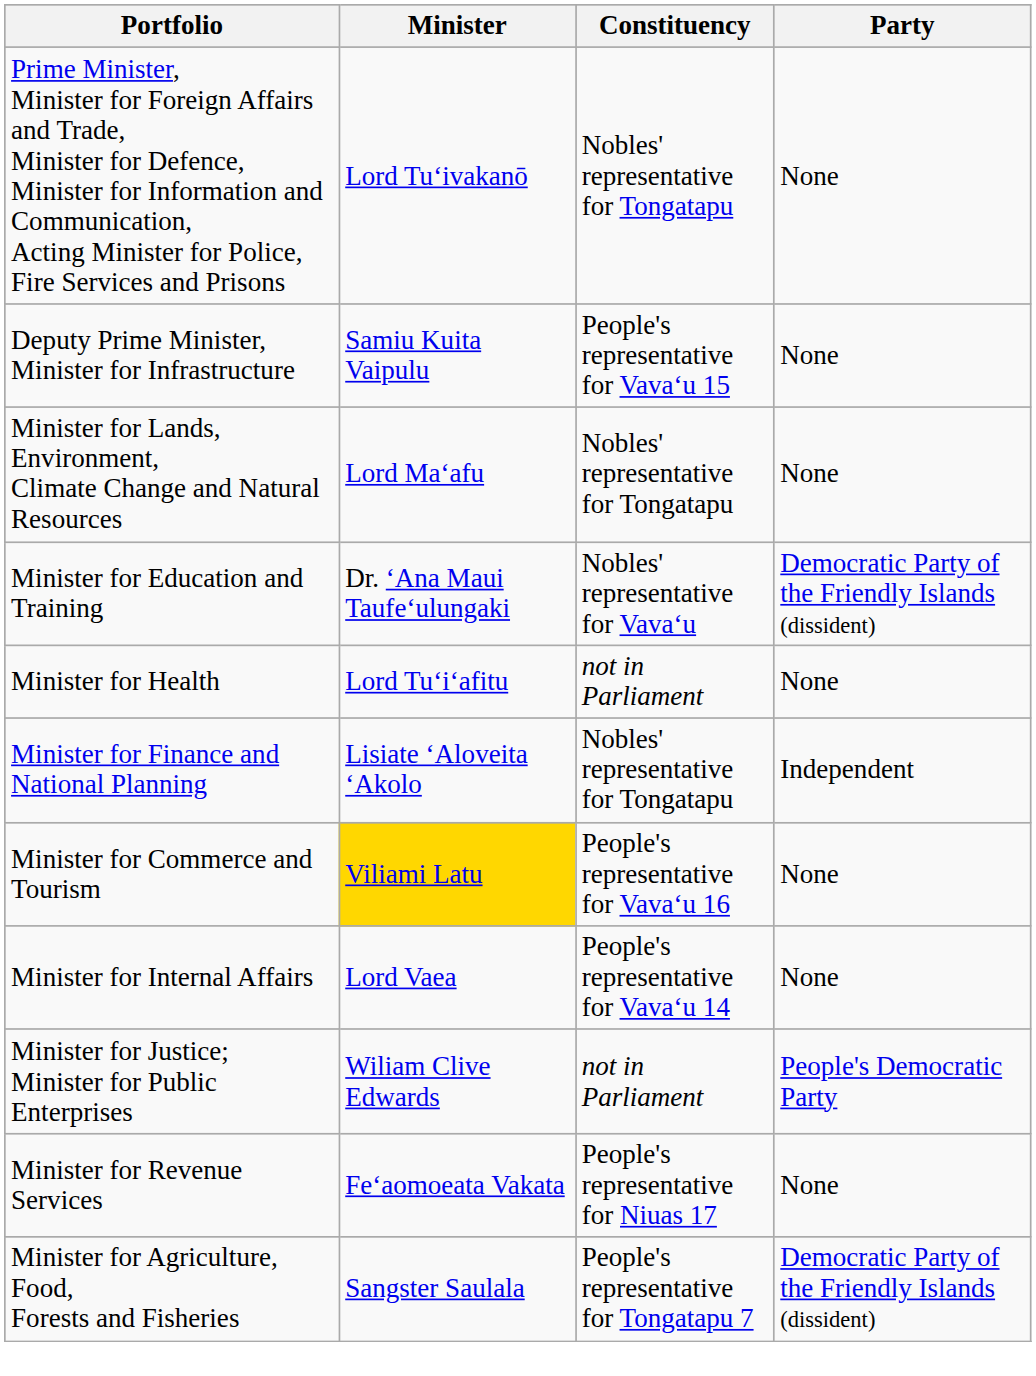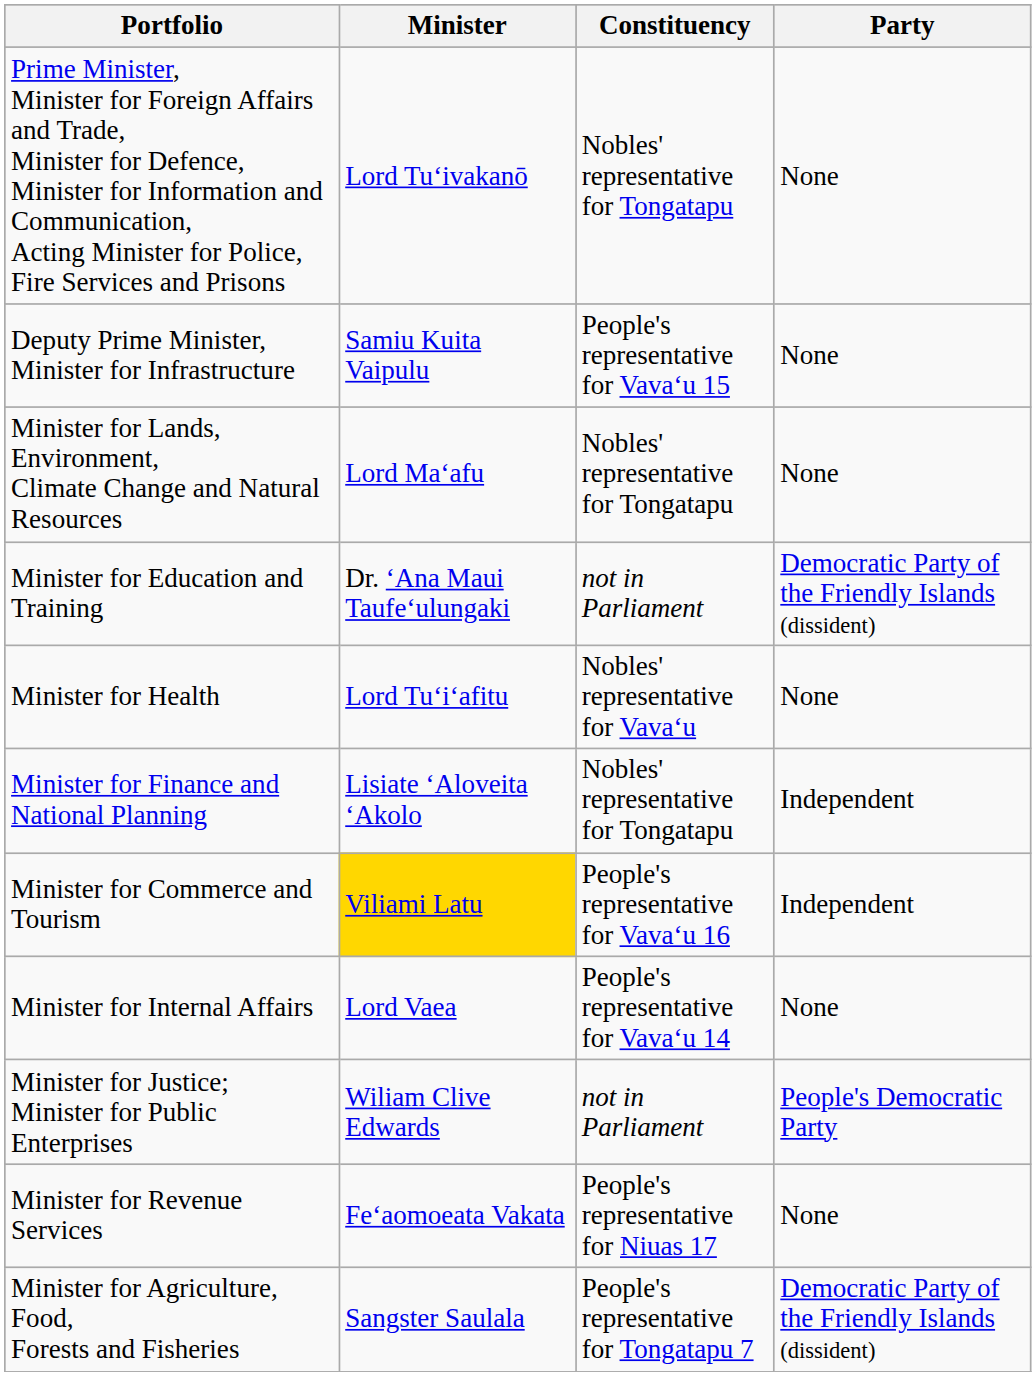 <table class="wikitable">
 <tr>
 <th>Portfolio</th>
 <th>Minister</th>
 <th>Constituency</th>
 <th>Party</th>
 </tr>
 <tr>
 <td><a href='#'>Prime Minister</a>,<br> Minister for Foreign Affairs and Trade,<br> Minister for Defence,<br> Minister for Information and Communication,<br>Acting Minister for Police, Fire Services and Prisons</td>
 <td><a href='#'>Lord Tuʻivakanō</a></td>
 <td>Nobles' representative<br>for <a href='#'>Tongatapu</a></td>
 <td>None</td>
 </tr>
 <tr>
 <td>Deputy Prime Minister,<br> Minister for Infrastructure</td>
 <td><a href='#'>Samiu Kuita Vaipulu</a></td>
 <td>People's representative<br>for <a href='#'>Vavaʻu 15</a></td>
 <td>None</td>
 </tr>
 <tr>
 <td>Minister for Lands, Environment,<br> Climate Change and Natural Resources</td>
 <td><a href='#'>Lord Maʻafu</a></td>
 <td>Nobles' representative<br>for Tongatapu</td>
 <td>None</td>
 </tr>
 <tr>
 <td>Minister for Education and Training</td>
 <td>Dr. <a href='#'>ʻAna Maui Taufeʻulungaki</a></td>
-<td>Nobles' representative<br>for <a href='#'>Vavaʻu</a></td>
+<td><em>not in Parliament</em></td>
 <td><a href='#'>Democratic Party of the Friendly Islands</a><br><small>(dissident)</small></td>
 </tr>
 <tr>
 <td>Minister for Health</td>
 <td><a href='#'>Lord Tuʻiʻafitu</a></td>
-<td><em>not in Parliament</em></td>
+<td>Nobles' representative<br>for <a href='#'>Vavaʻu</a></td>
 <td>None</td>
 </tr>
 <tr>
 <td><a href='#'>Minister for Finance and National Planning</a></td>
 <td><a href='#'>Lisiate ʻAloveita ʻAkolo</a></td>
 <td>Nobles' representative<br>for Tongatapu</td>
 <td>Independent</td>
 </tr>
 <tr>
 <td>Minister for Commerce and Tourism</td>
 <td style="background: gold;"><a href='#'>Viliami Latu</a></td>
 <td>People's representative<br>for <a href='#'>Vavaʻu 16</a></td>
-<td>None</td>
+<td>Independent</td>
 </tr>
 <tr>
 <td>Minister for Internal Affairs</td>
 <td><a href='#'>Lord Vaea</a></td>
 <td>People's representative<br>for <a href='#'>Vavaʻu 14</a></td>
 <td>None</td>
 </tr>
 <tr>
 <td>Minister for Justice;<br>Minister for Public Enterprises</td>
 <td><a href='#'>Wiliam Clive Edwards</a></td>
 <td><em>not in Parliament</em></td>
 <td><a href='#'>People's Democratic Party</a></td>
 </tr>
 <tr>
 <td>Minister for Revenue Services</td>
 <td><a href='#'>Feʻaomoeata Vakata</a></td>
 <td>People's representative<br>for <a href='#'>Niuas 17</a></td>
 <td>None</td>
 </tr>
 <tr>
 <td>Minister for Agriculture, Food,<br> Forests and Fisheries</td>
 <td><a href='#'>Sangster Saulala</a></td>
 <td>People's representative<br>for <a href='#'>Tongatapu 7</a></td>
 <td><a href='#'>Democratic Party of the Friendly Islands</a><br><small>(dissident)</small></td>
 </tr>
 <tr>
 </tr>
 </table>
